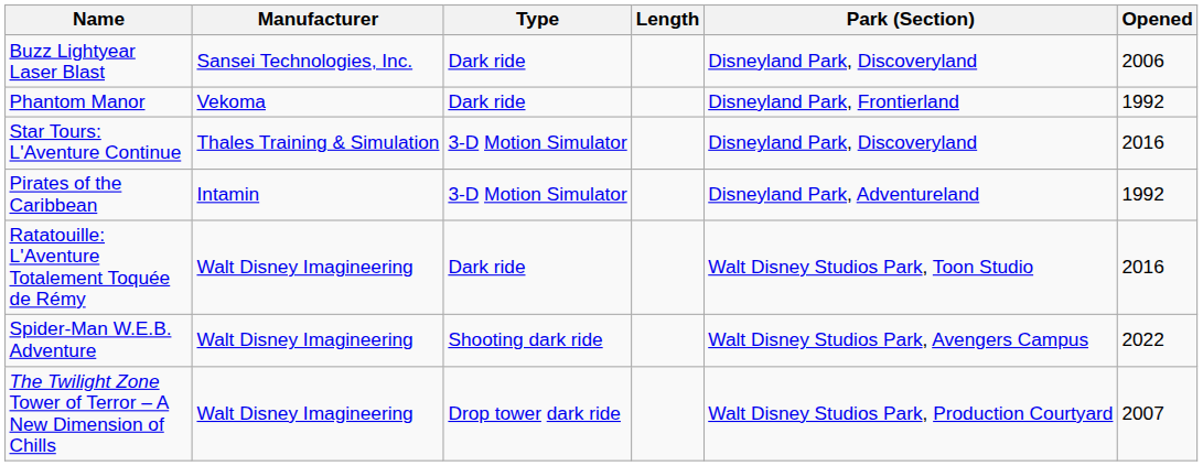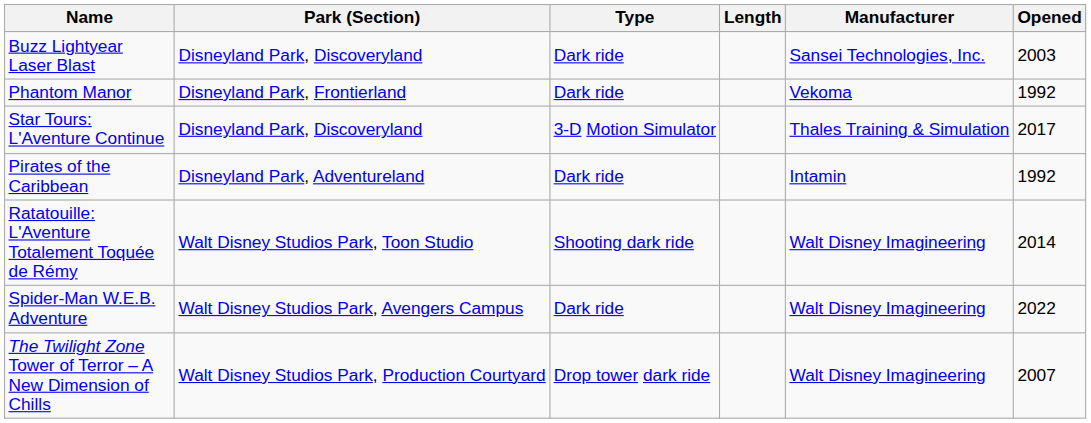 <table class="sortable wikitable">
 <tr>
 <th style="width: 150px;" scope="col">Name</th>
-<th scope="col">Manufacturer</th>
+<th scope="col">Park (Section)</th>
 <th scope="col">Type</th>
 <th scope="col">Length</th>
-<th scope="col">Park (Section)</th>
+<th scope="col">Manufacturer</th>
 <th scope="col">Opened</th>
 </tr>
 <tr>
 <td><a href='#'>Buzz Lightyear Laser Blast</a></td>
-<td><a href='#'>Sansei Technologies, Inc.</a></td>
+<td><a href='#'>Disneyland Park</a>, <a href='#'>Discoveryland</a></td>
 <td><a href='#'>Dark ride</a></td>
 <td></td>
-<td><a href='#'>Disneyland Park</a>, <a href='#'>Discoveryland</a></td>
-<td>2006</td>
+<td><a href='#'>Sansei Technologies, Inc.</a></td>
+<td>2003</td>
 </tr>
 <tr>
 <td><a href='#'>Phantom Manor</a></td>
-<td><a href='#'>Vekoma</a></td>
+<td><a href='#'>Disneyland Park</a>, <a href='#'>Frontierland</a></td>
 <td><a href='#'>Dark ride</a></td>
 <td></td>
-<td><a href='#'>Disneyland Park</a>, <a href='#'>Frontierland</a></td>
+<td><a href='#'>Vekoma</a></td>
 <td>1992</td>
 </tr>
 <tr>
 <td><a href='#'>Star Tours: L'Aventure Continue</a></td>
-<td><a href='#'>Thales Training & Simulation</a></td>
+<td><a href='#'>Disneyland Park</a>, <a href='#'>Discoveryland</a></td>
 <td><a href='#'>3-D</a> <a href='#'>Motion Simulator</a></td>
 <td></td>
-<td><a href='#'>Disneyland Park</a>, <a href='#'>Discoveryland</a></td>
-<td>2016</td>
+<td><a href='#'>Thales Training & Simulation</a></td>
+<td>2017</td>
 </tr>
 <tr>
 <td><a href='#'>Pirates of the Caribbean</a></td>
+<td><a href='#'>Disneyland Park</a>, <a href='#'>Adventureland</a></td>
+<td><a href='#'>Dark ride</a></td>
+<td></td>
 <td><a href='#'>Intamin</a></td>
-<td><a href='#'>3-D</a> <a href='#'>Motion Simulator</a></td>
-<td></td>
-<td><a href='#'>Disneyland Park</a>, <a href='#'>Adventureland</a></td>
 <td>1992</td>
 </tr>
 <tr>
 <td><a href='#'>Ratatouille: L'Aventure Totalement Toquée de Rémy</a></td>
+<td><a href='#'>Walt Disney Studios Park</a>, <a href='#'>Toon Studio</a></td>
+<td><a href='#'>Shooting dark ride</a></td>
+<td></td>
 <td><a href='#'>Walt Disney Imagineering</a></td>
-<td><a href='#'>Dark ride</a></td>
-<td></td>
-<td><a href='#'>Walt Disney Studios Park</a>, <a href='#'>Toon Studio</a></td>
-<td>2016</td>
+<td>2014</td>
 </tr>
 <tr>
 <td><a href='#'>Spider-Man W.E.B. Adventure</a></td>
+<td><a href='#'>Walt Disney Studios Park</a>, <a href='#'>Avengers Campus</a></td>
+<td><a href='#'>Dark ride</a></td>
+<td></td>
 <td><a href='#'>Walt Disney Imagineering</a></td>
-<td><a href='#'>Shooting dark ride</a></td>
-<td></td>
-<td><a href='#'>Walt Disney Studios Park</a>, <a href='#'>Avengers Campus</a></td>
 <td>2022</td>
 </tr>
 <tr>
 <td><a href='#'><em>The Twilight Zone</em> Tower of Terror – A New Dimension of Chills</a></td>
-<td><a href='#'>Walt Disney Imagineering</a></td>
+<td><a href='#'>Walt Disney Studios Park</a>, <a href='#'>Production Courtyard</a></td>
 <td><a href='#'>Drop tower</a> <a href='#'>dark ride</a></td>
 <td></td>
-<td><a href='#'>Walt Disney Studios Park</a>, <a href='#'>Production Courtyard</a></td>
+<td><a href='#'>Walt Disney Imagineering</a></td>
 <td>2007</td>
 </tr>
 </table>
